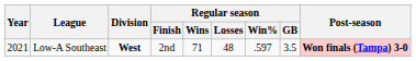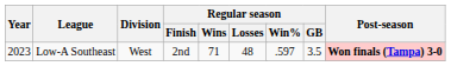 <table class="wikitable" style="text-align:center; font-size:95%">
 <tr>
 <th rowspan=2>Year</th>
 <th rowspan=2>League</th>
 <th rowspan=2>Division</th>
 <th colspan=10>Regular season</th>
 <th rowspan=2>Post-season</th>
 </tr>
 <tr>
 <th colspan=2>Finish</th>
 <th colspan=2>Wins</th>
 <th colspan=2>Losses</th>
 <th colspan=2>Win%</th>
 <th colspan=2>GB</th>
 </tr>
 <tr>
-<td>2021</td>
+<td>2023</td>
 <td>Low-A Southeast</td>
-<td><strong>West</strong></td>
+<td>West</td>
 <td colspan=2>2nd</td>
 <td colspan=2>71</td>
 <td colspan=2>48</td>
 <td colspan=2>.597</td>
 <td colspan=2>3.5</td>
 <td bgcolor="#FFCCCC"><strong>Won finals (<a href='#'>Tampa</a>) 3-0</strong></td>
 </tr>
 </table>
